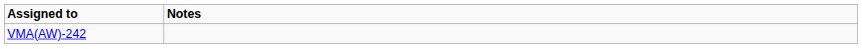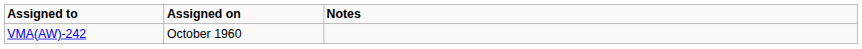 <table class="wikitable" style="width: 70%;">
 <tr>
 <td style="width: 200px;"><strong>Assigned to</strong></td>
+<td style="width: 200px;"><strong>Assigned on</strong></td>
 <td><strong>Notes</strong></td>
 </tr>
 <tr>
 <td><a href='#'>VMA(AW)-242</a></td>
+<td>October 1960</td>
 <td></td>
 </tr>
 </table>
